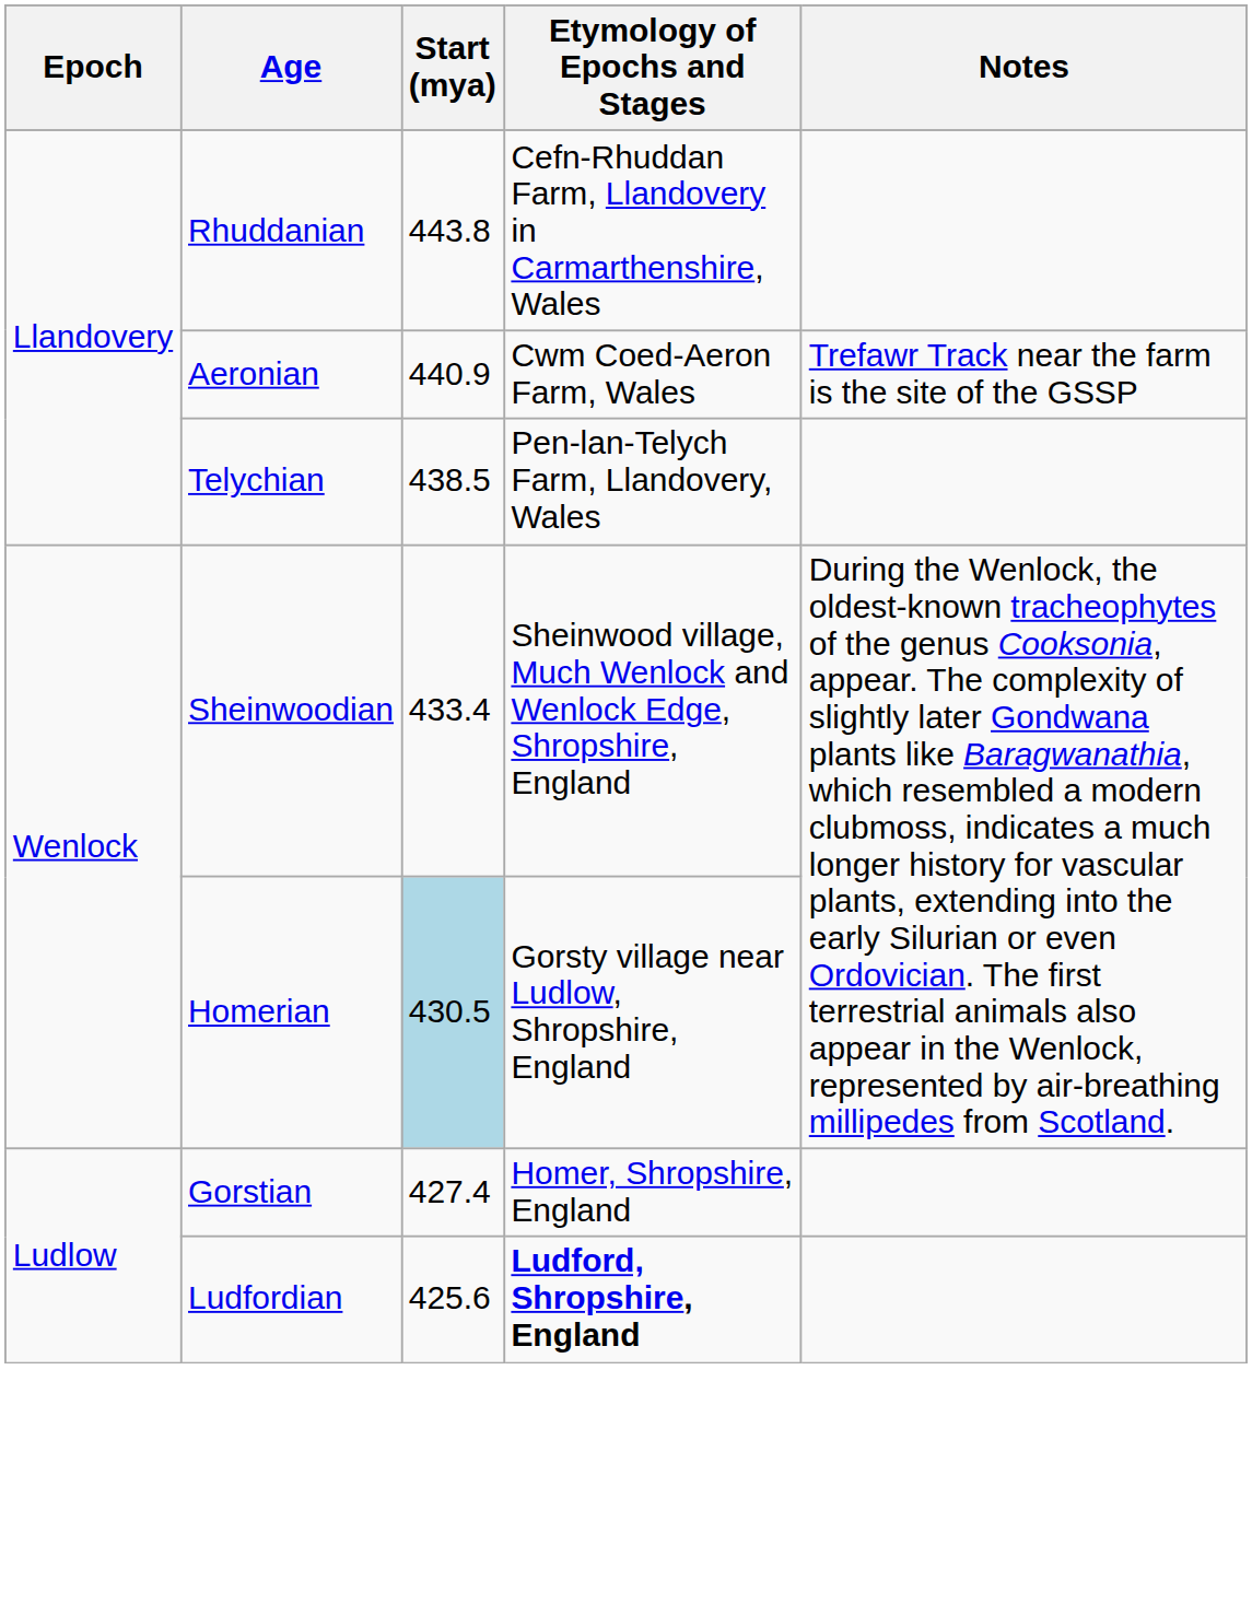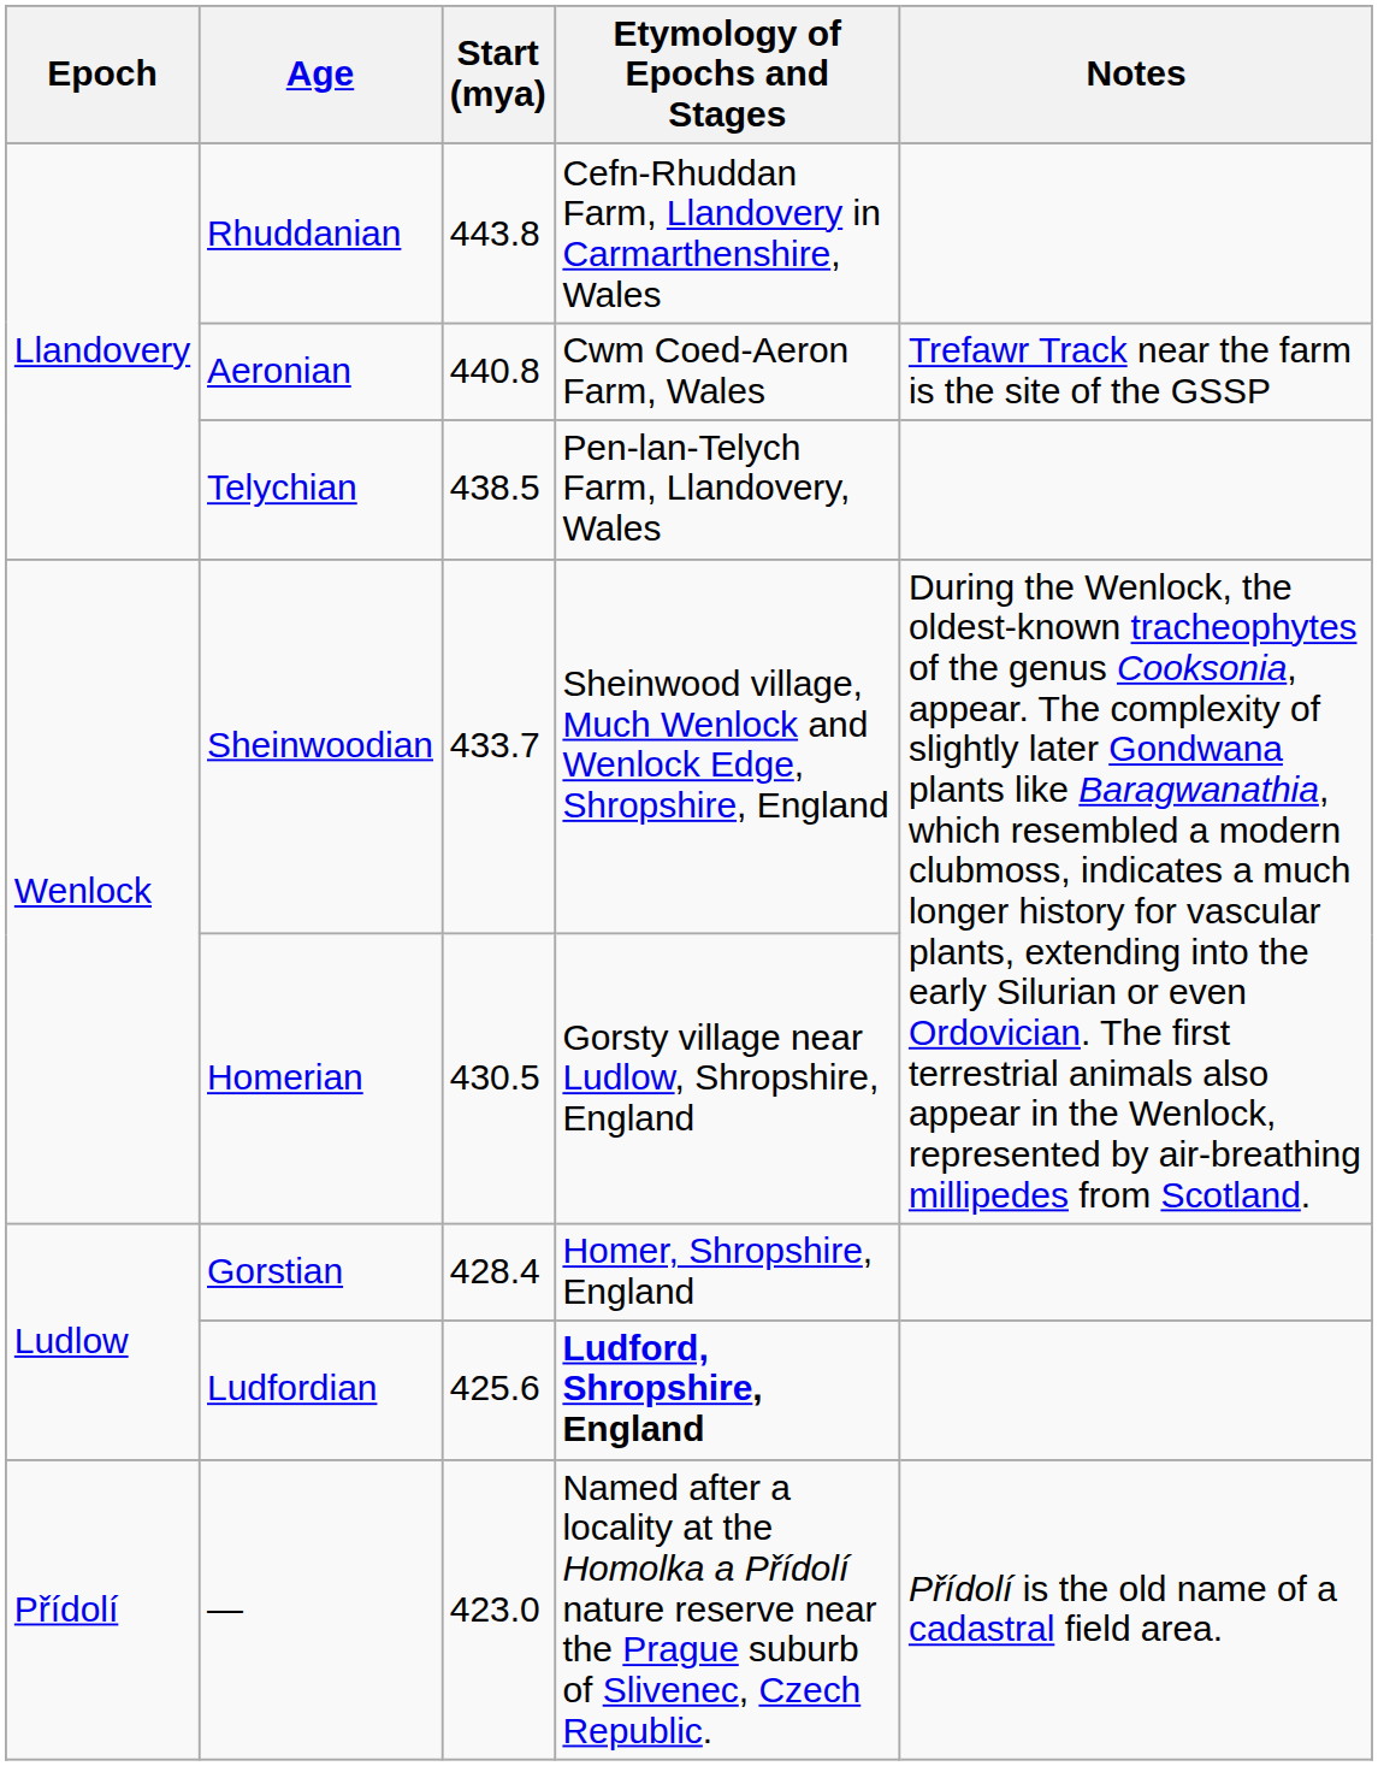 <table class="wikitable">
 <tr>
 <th>Epoch</th>
 <th><a href='#'>Age</a></th>
 <th>Start<br>(mya)</th>
 <th>Etymology of<br>Epochs and Stages</th>
 <th>Notes</th>
 </tr>
 <tr>
 <td rowspan=3><a href='#'>Llandovery</a></td>
 <td><a href='#'>Rhuddanian</a></td>
 <td>443.8</td>
 <td>Cefn-Rhuddan Farm, <a href='#'>Llandovery</a> in <a href='#'>Carmarthenshire</a>, Wales</td>
 <td></td>
 </tr>
 <tr>
 <td><a href='#'>Aeronian</a></td>
-<td>440.9</td>
+<td>440.8</td>
 <td>Cwm Coed-Aeron Farm, Wales</td>
 <td><a href='#'>Trefawr Track</a> near the farm is the site of the GSSP</td>
 </tr>
 <tr>
 <td><a href='#'>Telychian</a></td>
 <td>438.5</td>
 <td>Pen-lan-Telych Farm, Llandovery, Wales</td>
 <td></td>
 </tr>
 <tr>
 <td rowspan=2><a href='#'>Wenlock</a></td>
 <td><a href='#'>Sheinwoodian</a></td>
-<td>433.4</td>
+<td>433.7</td>
 <td>Sheinwood village, <a href='#'>Much Wenlock</a> and <a href='#'>Wenlock Edge</a>, <a href='#'>Shropshire</a>, England</td>
 <td rowspan=2>During the Wenlock, the oldest-known <a href='#'>tracheophytes</a> of the genus <em><a href='#'>Cooksonia</a></em>, appear. The complexity of slightly later <a href='#'>Gondwana</a> plants like <em><a href='#'>Baragwanathia</a></em>, which resembled a modern clubmoss, indicates a much longer history for vascular plants, extending into the early Silurian or even <a href='#'>Ordovician</a>. The first terrestrial animals also appear in the Wenlock, represented by air-breathing <a href='#'>millipedes</a> from <a href='#'>Scotland</a>.</td>
 </tr>
 <tr>
 <td><a href='#'>Homerian</a></td>
-<td style="background: lightblue;">430.5</td>
+<td>430.5</td>
 <td>Gorsty village near <a href='#'>Ludlow</a>, Shropshire, England</td>
 </tr>
 <tr>
 <td rowspan=2><a href='#'>Ludlow</a></td>
 <td><a href='#'>Gorstian</a></td>
-<td>427.4</td>
+<td>428.4</td>
 <td><a href='#'>Homer, Shropshire</a>, England</td>
 <td></td>
 </tr>
 <tr>
 <td><a href='#'>Ludfordian</a></td>
 <td>425.6</td>
 <td><strong><a href='#'>Ludford, Shropshire</a>, England</strong></td>
 <td></td>
 </tr>
+<tr>
+<td><a href='#'>Přídolí</a></td>
+<td>—</td>
+<td>423.0</td>
+<td>Named after a locality at the <em>Homolka a Přídolí</em> nature reserve near the <a href='#'>Prague</a> suburb of <a href='#'>Slivenec</a>, <a href='#'>Czech Republic</a>.</td>
+<td><em>Přídolí</em> is the old name of a <a href='#'>cadastral</a> field area.</td>
+</tr>
 </table>
